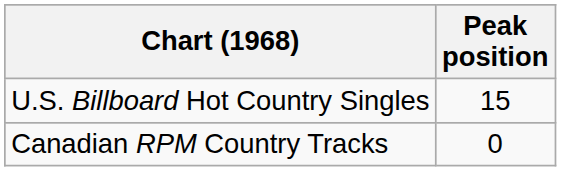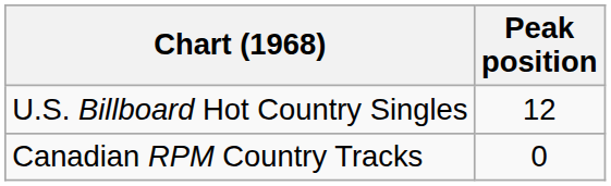 <table class="wikitable sortable">
 <tr>
 <th align="left">Chart (1968)</th>
 <th align="center">Peak<br>position</th>
 </tr>
 <tr>
 <td align="left">U.S. <em>Billboard</em> Hot Country Singles</td>
-<td align="center">15</td>
+<td align="center">12</td>
 </tr>
 <tr>
 <td align="left">Canadian <em>RPM</em> Country Tracks</td>
 <td align="center">0</td>
 </tr>
 </table>
